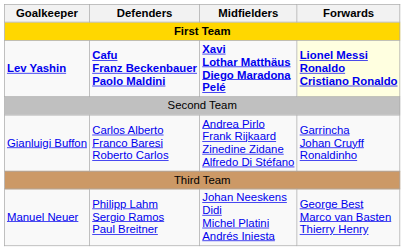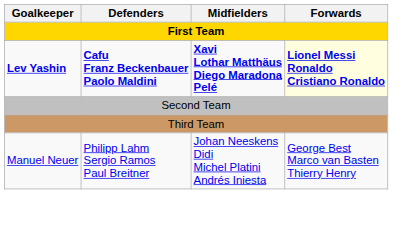 <table class="wikitable">
 <tr>
 <th>Goalkeeper</th>
 <th>Defenders</th>
 <th>Midfielders</th>
 <th>Forwards</th>
 </tr>
 <tr>
 <th colspan="4" style="background-color:gold">First Team</th>
 </tr>
 <tr>
 <td> <strong><a href='#'>Lev Yashin</a></strong></td>
 <td> <strong><a href='#'>Cafu</a></strong><br> <strong><a href='#'>Franz Beckenbauer</a></strong><br> <strong><a href='#'>Paolo Maldini</a></strong></td>
 <td> <strong><a href='#'>Xavi</a></strong><br> <strong><a href='#'>Lothar Matthäus</a></strong><br> <strong><a href='#'>Diego Maradona</a></strong><br> <strong><a href='#'>Pelé</a></strong></td>
 <td style="background: lightyellow;"> <strong><a href='#'>Lionel Messi</a></strong><br> <strong><a href='#'>Ronaldo</a></strong><br> <strong><a href='#'>Cristiano Ronaldo</a></strong></td>
 </tr>
 <tr>
 <td colspan="4" align="center" style="background-color:silver">Second Team</td>
 </tr>
 <tr>
-<td> <a href='#'>Gianluigi Buffon</a></td>
-<td> <a href='#'>Carlos Alberto</a><br> <a href='#'>Franco Baresi</a><br> <a href='#'>Roberto Carlos</a></td>
-<td> <a href='#'>Andrea Pirlo</a><br> <a href='#'>Frank Rijkaard</a><br> <a href='#'>Zinedine Zidane</a><br> <a href='#'>Alfredo Di Stéfano</a></td>
-<td> <a href='#'>Garrincha</a><br> <a href='#'>Johan Cruyff</a><br> <a href='#'>Ronaldinho</a></td>
-</tr>
-<tr>
 <td colspan="4" align="center" style="background-color:#cc9966">Third Team</td>
 </tr>
 <tr>
 <td> <a href='#'>Manuel Neuer</a></td>
 <td> <a href='#'>Philipp Lahm</a><br> <a href='#'>Sergio Ramos</a><br> <a href='#'>Paul Breitner</a></td>
 <td> <a href='#'>Johan Neeskens</a><br> <a href='#'>Didi</a><br> <a href='#'>Michel Platini</a><br> <a href='#'>Andrés Iniesta</a></td>
 <td> <a href='#'>George Best</a><br> <a href='#'>Marco van Basten</a><br> <a href='#'>Thierry Henry</a></td>
 </tr>
 </table>
